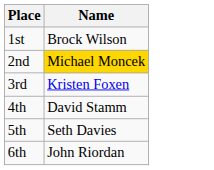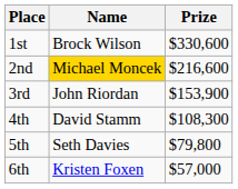 <table class="wikitable">
 <tr>
 <th>Place</th>
 <th>Name</th>
+<th>Prize</th>
 </tr>
 <tr>
 <td>1st</td>
 <td> Brock Wilson</td>
+<td>$330,600</td>
 </tr>
 <tr>
 <td>2nd</td>
 <td style="background: gold;"> Michael Moncek</td>
+<td>$216,600</td>
 </tr>
 <tr>
 <td>3rd</td>
-<td> <a href='#'>Kristen Foxen</a></td>
+<td> John Riordan</td>
+<td>$153,900</td>
 </tr>
 <tr>
 <td>4th</td>
 <td> David Stamm</td>
+<td>$108,300</td>
 </tr>
 <tr>
 <td>5th</td>
 <td> Seth Davies</td>
+<td>$79,800</td>
 </tr>
 <tr>
 <td>6th</td>
-<td> John Riordan</td>
+<td> <a href='#'>Kristen Foxen</a></td>
+<td>$57,000</td>
 </tr>
 </table>
